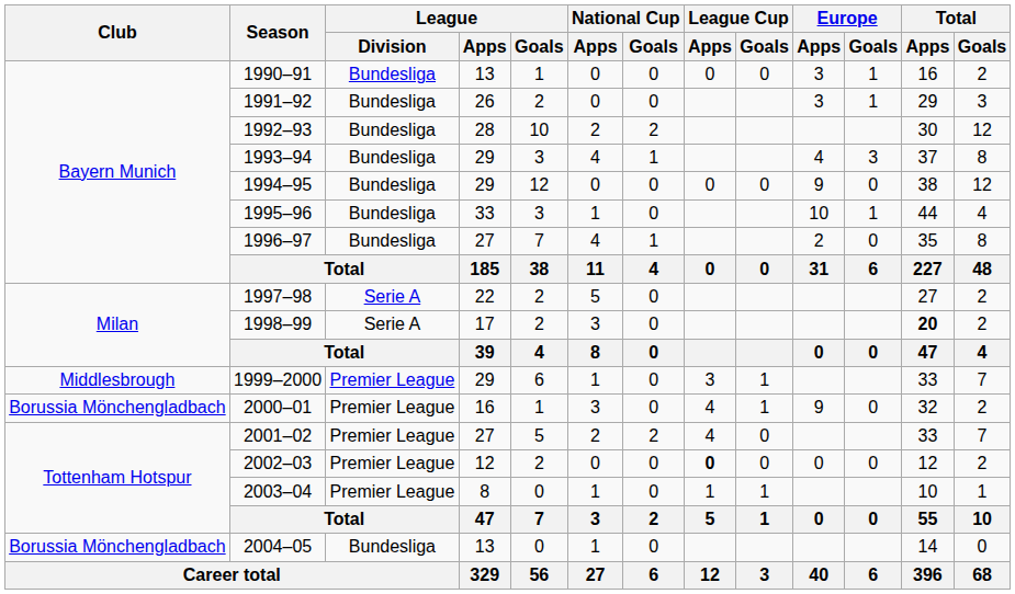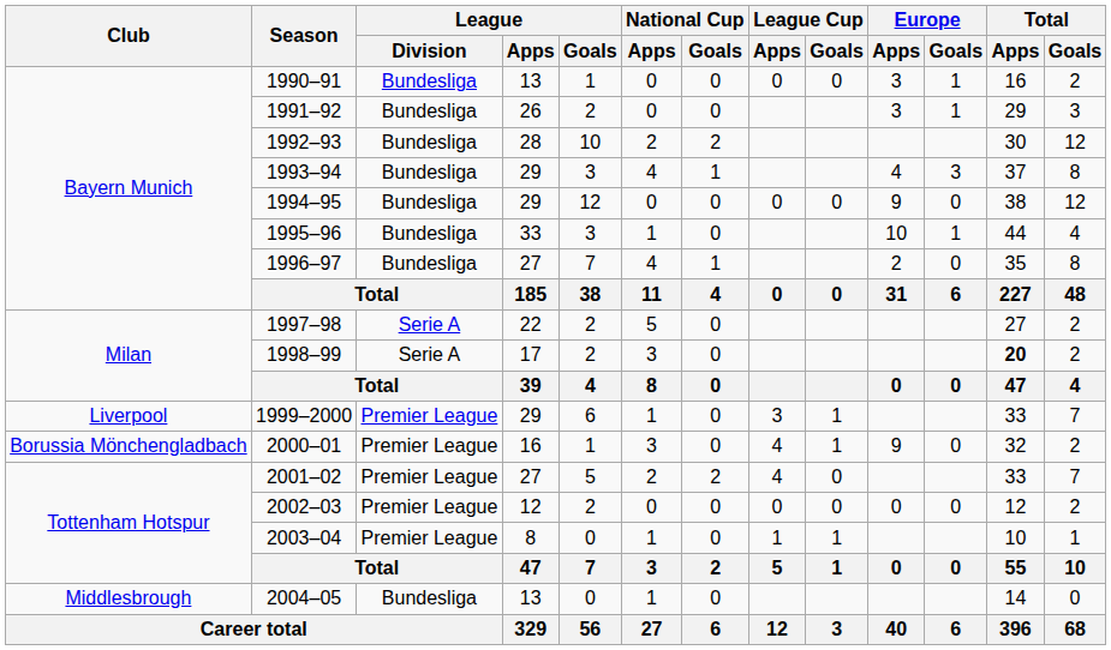 <table class="wikitable" style="text-align:center">
 <tr>
 <th rowspan="2">Club</th>
 <th rowspan="2">Season</th>
 <th colspan="3">League</th>
 <th colspan="2">National Cup</th>
 <th colspan="2">League Cup</th>
 <th colspan="2"><a href='#'>Europe</a></th>
 <th colspan="2">Total</th>
 </tr>
 <tr>
 <th>Division</th>
 <th>Apps</th>
 <th>Goals</th>
 <th>Apps</th>
 <th>Goals</th>
 <th>Apps</th>
 <th>Goals</th>
 <th>Apps</th>
 <th>Goals</th>
 <th>Apps</th>
 <th>Goals</th>
 </tr>
 <tr>
 <td rowspan="8"><a href='#'>Bayern Munich</a></td>
 <td>1990–91</td>
 <td><a href='#'>Bundesliga</a></td>
 <td>13</td>
 <td>1</td>
 <td>0</td>
 <td>0</td>
 <td>0</td>
 <td>0</td>
 <td>3</td>
 <td>1</td>
 <td>16</td>
 <td>2</td>
 </tr>
 <tr>
 <td>1991–92</td>
 <td>Bundesliga</td>
 <td>26</td>
 <td>2</td>
 <td>0</td>
 <td>0</td>
 <td></td>
 <td></td>
 <td>3</td>
 <td>1</td>
 <td>29</td>
 <td>3</td>
 </tr>
 <tr>
 <td>1992–93</td>
 <td>Bundesliga</td>
 <td>28</td>
 <td>10</td>
 <td>2</td>
 <td>2</td>
 <td></td>
 <td></td>
 <td></td>
 <td></td>
 <td>30</td>
 <td>12</td>
 </tr>
 <tr>
 <td>1993–94</td>
 <td>Bundesliga</td>
 <td>29</td>
 <td>3</td>
 <td>4</td>
 <td>1</td>
 <td></td>
 <td></td>
 <td>4</td>
 <td>3</td>
 <td>37</td>
 <td>8</td>
 </tr>
 <tr>
 <td>1994–95</td>
 <td>Bundesliga</td>
 <td>29</td>
 <td>12</td>
 <td>0</td>
 <td>0</td>
 <td>0</td>
 <td>0</td>
 <td>9</td>
 <td>0</td>
 <td>38</td>
 <td>12</td>
 </tr>
 <tr>
 <td>1995–96</td>
 <td>Bundesliga</td>
 <td>33</td>
 <td>3</td>
 <td>1</td>
 <td>0</td>
 <td></td>
 <td></td>
 <td>10</td>
 <td>1</td>
 <td>44</td>
 <td>4</td>
 </tr>
 <tr>
 <td>1996–97</td>
 <td>Bundesliga</td>
 <td>27</td>
 <td>7</td>
 <td>4</td>
 <td>1</td>
 <td></td>
 <td></td>
 <td>2</td>
 <td>0</td>
 <td>35</td>
 <td>8</td>
 </tr>
 <tr>
 <th colspan="2">Total</th>
 <th>185</th>
 <th>38</th>
 <th>11</th>
 <th>4</th>
 <th>0</th>
 <th>0</th>
 <th>31</th>
 <th>6</th>
 <th>227</th>
 <th>48</th>
 </tr>
 <tr>
 <td rowspan="3"><a href='#'>Milan</a></td>
 <td>1997–98</td>
 <td><a href='#'>Serie A</a></td>
 <td>22</td>
 <td>2</td>
 <td>5</td>
 <td>0</td>
 <td></td>
 <td></td>
 <td></td>
 <td></td>
 <td>27</td>
 <td>2</td>
 </tr>
 <tr>
 <td>1998–99</td>
 <td>Serie A</td>
 <td>17</td>
 <td>2</td>
 <td>3</td>
 <td>0</td>
 <td></td>
 <td></td>
 <td></td>
 <td></td>
 <td><strong>20</strong></td>
 <td>2</td>
 </tr>
 <tr>
 <th colspan="2">Total</th>
 <th>39</th>
 <th>4</th>
 <th>8</th>
 <th>0</th>
 <th></th>
 <th></th>
 <th>0</th>
 <th>0</th>
 <th>47</th>
 <th>4</th>
 </tr>
 <tr>
-<td><a href='#'>Middlesbrough</a></td>
+<td><a href='#'>Liverpool</a></td>
 <td>1999–2000</td>
 <td><a href='#'>Premier League</a></td>
 <td>29</td>
 <td>6</td>
 <td>1</td>
 <td>0</td>
 <td>3</td>
 <td>1</td>
 <td></td>
 <td></td>
 <td>33</td>
 <td>7</td>
 </tr>
 <tr>
 <td><a href='#'>Borussia Mönchengladbach</a></td>
 <td>2000–01</td>
 <td>Premier League</td>
 <td>16</td>
 <td>1</td>
 <td>3</td>
 <td>0</td>
 <td>4</td>
 <td>1</td>
 <td>9</td>
 <td>0</td>
 <td>32</td>
 <td>2</td>
 </tr>
 <tr>
 <td rowspan="4"><a href='#'>Tottenham Hotspur</a></td>
 <td>2001–02</td>
 <td>Premier League</td>
 <td>27</td>
 <td>5</td>
 <td>2</td>
 <td>2</td>
 <td>4</td>
 <td>0</td>
 <td></td>
 <td></td>
 <td>33</td>
 <td>7</td>
 </tr>
 <tr>
 <td>2002–03</td>
 <td>Premier League</td>
 <td>12</td>
 <td>2</td>
 <td>0</td>
 <td>0</td>
-<td><strong>0</strong></td>
+<td>0</td>
 <td>0</td>
 <td>0</td>
 <td>0</td>
 <td>12</td>
 <td>2</td>
 </tr>
 <tr>
 <td>2003–04</td>
 <td>Premier League</td>
 <td>8</td>
 <td>0</td>
 <td>1</td>
 <td>0</td>
 <td>1</td>
 <td>1</td>
 <td></td>
 <td></td>
 <td>10</td>
 <td>1</td>
 </tr>
 <tr>
 <th colspan="2">Total</th>
 <th>47</th>
 <th>7</th>
 <th>3</th>
 <th>2</th>
 <th>5</th>
 <th>1</th>
 <th>0</th>
 <th>0</th>
 <th>55</th>
 <th>10</th>
 </tr>
 <tr>
-<td><a href='#'>Borussia Mönchengladbach</a></td>
+<td><a href='#'>Middlesbrough</a></td>
 <td>2004–05</td>
 <td>Bundesliga</td>
 <td>13</td>
 <td>0</td>
 <td>1</td>
 <td>0</td>
 <td></td>
 <td></td>
 <td></td>
 <td></td>
 <td>14</td>
 <td>0</td>
 </tr>
 <tr>
 <th colspan="3">Career total</th>
 <th>329</th>
 <th>56</th>
 <th>27</th>
 <th>6</th>
 <th>12</th>
 <th>3</th>
 <th>40</th>
 <th>6</th>
 <th>396</th>
 <th>68</th>
 </tr>
 </table>
